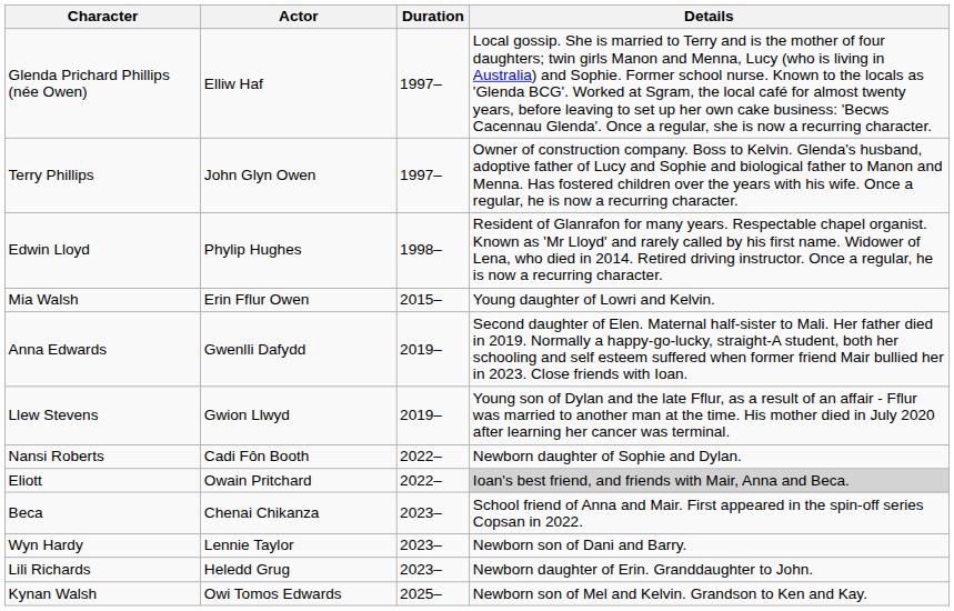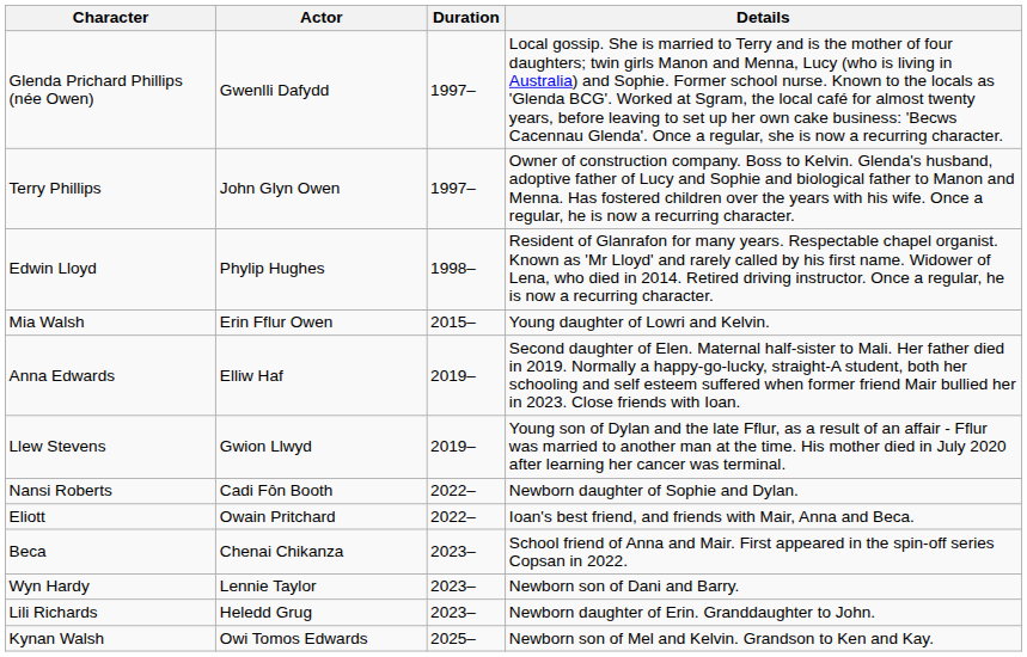 <table class="wikitable">
 <tr>
 <th width="200" scope="col">Character</th>
 <th width="200">Actor</th>
 <th width="70">Duration</th>
 <th width="500">Details</th>
 </tr>
 <tr>
 <td>Glenda Prichard Phillips (née Owen)</td>
-<td>Elliw Haf</td>
+<td>Gwenlli Dafydd</td>
 <td>1997–</td>
 <td>Local gossip. She is married to Terry and is the mother of four daughters; twin girls Manon and Menna, Lucy (who is living in <a href='#'>Australia</a>) and Sophie. Former school nurse. Known to the locals as 'Glenda BCG'. Worked at Sgram, the local café for almost twenty years, before leaving to set up her own cake business: 'Becws Cacennau Glenda'. Once a regular, she is now a recurring character.</td>
 </tr>
 <tr>
 <td>Terry Phillips</td>
 <td>John Glyn Owen</td>
 <td>1997–</td>
 <td>Owner of construction company. Boss to Kelvin. Glenda's husband, adoptive father of Lucy and Sophie and biological father to Manon and Menna. Has fostered children over the years with his wife. Once a regular, he is now a recurring character.</td>
 </tr>
 <tr>
 <td>Edwin Lloyd</td>
 <td>Phylip Hughes</td>
 <td>1998–</td>
 <td>Resident of Glanrafon for many years. Respectable chapel organist. Known as 'Mr Lloyd' and rarely called by his first name. Widower of Lena, who died in 2014. Retired driving instructor. Once a regular, he is now a recurring character.</td>
 </tr>
 <tr>
 <td>Mia Walsh</td>
 <td>Erin Fflur Owen</td>
 <td>2015–</td>
 <td>Young daughter of Lowri and Kelvin.</td>
 </tr>
 <tr>
 <td>Anna Edwards</td>
-<td>Gwenlli Dafydd</td>
+<td>Elliw Haf</td>
 <td>2019–</td>
 <td>Second daughter of Elen. Maternal half-sister to Mali. Her father died in 2019. Normally a happy-go-lucky, straight-A student, both her schooling and self esteem suffered when former friend Mair bullied her in 2023. Close friends with Ioan.</td>
 </tr>
 <tr>
 <td>Llew Stevens</td>
 <td>Gwion Llwyd</td>
 <td>2019–</td>
 <td>Young son of Dylan and the late Fflur, as a result of an affair - Fflur was married to another man at the time. His mother died in July 2020 after learning her cancer was terminal.</td>
 </tr>
 <tr>
 <td>Nansi Roberts</td>
 <td>Cadi Fôn Booth</td>
 <td>2022–</td>
 <td>Newborn daughter of Sophie and Dylan.</td>
 </tr>
 <tr>
 <td>Eliott</td>
 <td>Owain Pritchard</td>
 <td>2022–</td>
-<td style="background: lightgrey;">Ioan's best friend, and friends with Mair, Anna and Beca.</td>
+<td>Ioan's best friend, and friends with Mair, Anna and Beca.</td>
 </tr>
 <tr>
 <td>Beca</td>
 <td>Chenai Chikanza</td>
 <td>2023–</td>
 <td>School friend of Anna and Mair. First appeared in the spin-off series Copsan in 2022.</td>
 </tr>
 <tr>
 <td>Wyn Hardy</td>
 <td>Lennie Taylor</td>
 <td>2023–</td>
 <td>Newborn son of Dani and Barry.</td>
 </tr>
 <tr>
 <td>Lili Richards</td>
 <td>Heledd Grug</td>
 <td>2023–</td>
 <td>Newborn daughter of Erin. Granddaughter to John.</td>
 </tr>
 <tr>
 <td>Kynan Walsh</td>
 <td>Owi Tomos Edwards</td>
 <td>2025–</td>
 <td>Newborn son of Mel and Kelvin. Grandson to Ken and Kay.</td>
 </tr>
 </table>
